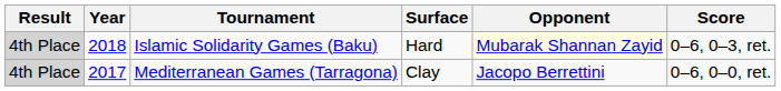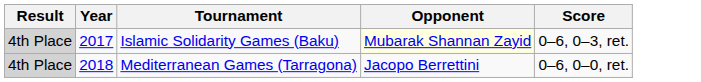 <table class="sortable wikitable">
 <tr>
 <th>Result</th>
 <th>Year</th>
 <th>Tournament</th>
-<th>Surface</th>
 <th>Opponent</th>
 <th class="unsortable">Score</th>
 </tr>
 <tr>
 <td bgcolor=lightgrey>4th Place</td>
-<td><a href='#'>2018</a></td>
+<td><a href='#'>2017</a></td>
 <td><a href='#'>Islamic Solidarity Games (Baku)</a></td>
-<td>Hard</td>
 <td style="background: lightyellow;"> <a href='#'>Mubarak Shannan Zayid</a></td>
 <td>0–6, 0–3, ret.</td>
 </tr>
 <tr>
 <td bgcolor=lightgrey>4th Place</td>
-<td><a href='#'>2017</a></td>
+<td><a href='#'>2018</a></td>
 <td><a href='#'>Mediterranean Games (Tarragona)</a></td>
-<td>Clay</td>
 <td> <a href='#'>Jacopo Berrettini</a></td>
 <td>0–6, 0–0, ret.</td>
 </tr>
 </table>
